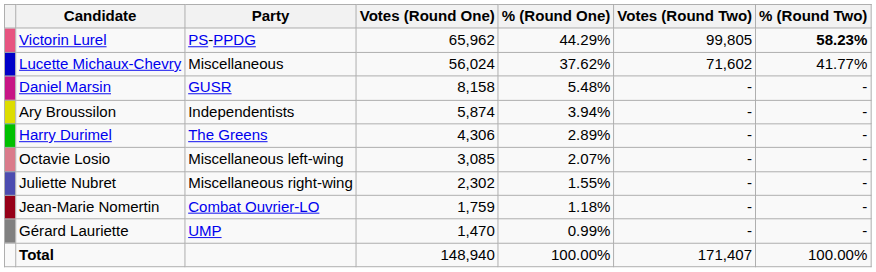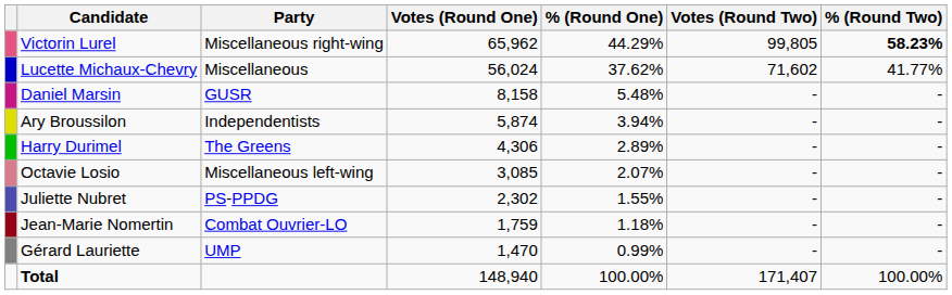 <table class="wikitable" style="text-align:right">
 <tr>
 <th></th>
 <th>Candidate</th>
 <th>Party</th>
 <th>Votes (Round One)</th>
 <th>% (Round One)</th>
 <th>Votes (Round Two)</th>
 <th>% (Round Two)</th>
 </tr>
 <tr>
 <td bgcolor="#E75480"> </td>
 <td align=left><a href='#'>Victorin Lurel</a></td>
-<td align=left><a href='#'>PS</a>-<a href='#'>PPDG</a></td>
+<td align=left>Miscellaneous right-wing</td>
 <td>65,962</td>
 <td>44.29%</td>
 <td>99,805</td>
 <td><strong>58.23%</strong></td>
 </tr>
 <tr>
 <td bgcolor="#0000C8"> </td>
 <td align=left><a href='#'>Lucette Michaux-Chevry</a></td>
 <td align=left>Miscellaneous</td>
 <td>56,024</td>
 <td>37.62%</td>
 <td>71,602</td>
 <td>41.77%</td>
 </tr>
 <tr>
 <td bgcolor="#C71585"> </td>
 <td align=left><a href='#'>Daniel Marsin</a></td>
 <td align=left><a href='#'>GUSR</a></td>
 <td>8,158</td>
 <td>5.48%</td>
 <td>-</td>
 <td>-</td>
 </tr>
 <tr>
 <td bgcolor="#dddd00"> </td>
 <td align=left>Ary Broussilon</td>
 <td align=left>Independentists</td>
 <td>5,874</td>
 <td>3.94%</td>
 <td>-</td>
 <td>-</td>
 </tr>
 <tr>
 <td bgcolor="#00c000"> </td>
 <td align=left><a href='#'>Harry Durimel</a></td>
 <td align=left><a href='#'>The Greens</a></td>
 <td>4,306</td>
 <td>2.89%</td>
 <td>-</td>
 <td>-</td>
 </tr>
 <tr>
 <td bgcolor="#DA7B8B"> </td>
 <td align=left>Octavie Losio</td>
 <td align=left>Miscellaneous left-wing</td>
 <td>3,085</td>
 <td>2.07%</td>
 <td>-</td>
 <td>-</td>
 </tr>
 <tr>
 <td bgcolor="#4C4CB0"> </td>
 <td align=left>Juliette Nubret</td>
-<td align=left>Miscellaneous right-wing</td>
+<td align=left><a href='#'>PS</a>-<a href='#'>PPDG</a></td>
 <td>2,302</td>
 <td>1.55%</td>
 <td>-</td>
 <td>-</td>
 </tr>
 <tr>
 <td bgcolor="#960018"> </td>
 <td align=left>Jean-Marie Nomertin</td>
 <td align=left><a href='#'>Combat Ouvrier-LO</a></td>
 <td>1,759</td>
 <td>1.18%</td>
 <td>-</td>
 <td>-</td>
 </tr>
 <tr>
 <td bgcolor="gray"> </td>
 <td align=left>Gérard Lauriette</td>
 <td align=left><a href='#'>UMP</a></td>
 <td>1,470</td>
 <td>0.99%</td>
 <td>-</td>
 <td>-</td>
 </tr>
 <tr>
 <td></td>
 <td align=left><strong>Total</strong></td>
 <td align=left></td>
 <td>148,940</td>
 <td>100.00%</td>
 <td>171,407</td>
 <td>100.00%</td>
 </tr>
 </table>
